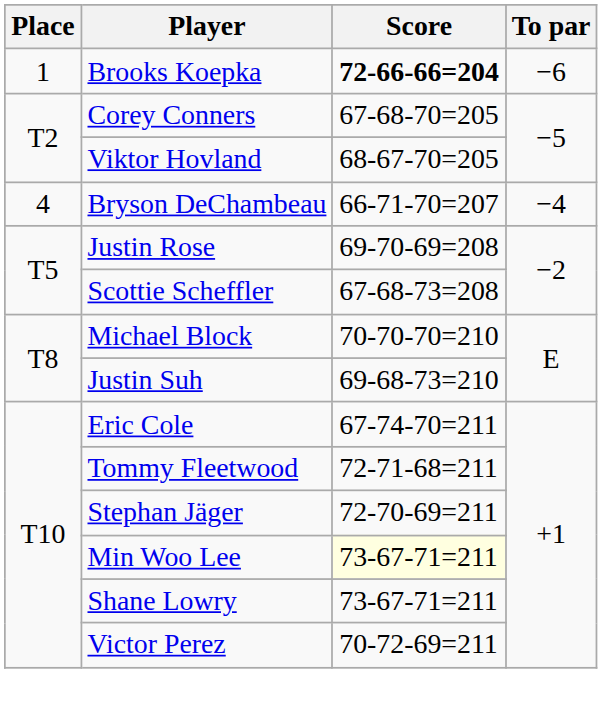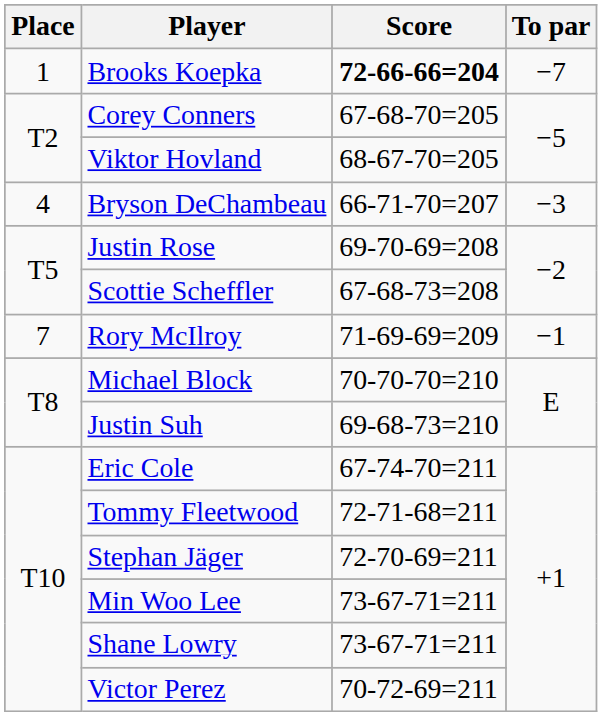 <table class="wikitable">
 <tr>
 <th>Place</th>
 <th>Player</th>
 <th>Score</th>
 <th>To par</th>
 </tr>
 <tr>
 <td align=center>1</td>
 <td> <a href='#'>Brooks Koepka</a></td>
 <td><strong>72-66-66=204</strong></td>
-<td align=center>−6</td>
+<td align=center>−7</td>
 </tr>
 <tr>
 <td rowspan=2 align=center>T2</td>
 <td> <a href='#'>Corey Conners</a></td>
 <td>67-68-70=205</td>
 <td rowspan=2 align=center>−5</td>
 </tr>
 <tr>
 <td> <a href='#'>Viktor Hovland</a></td>
 <td>68-67-70=205</td>
 </tr>
 <tr>
 <td align=center>4</td>
 <td> <a href='#'>Bryson DeChambeau</a></td>
 <td>66-71-70=207</td>
-<td align=center>−4</td>
+<td align=center>−3</td>
 </tr>
 <tr>
 <td rowspan=2 align=center>T5</td>
 <td> <a href='#'>Justin Rose</a></td>
 <td>69-70-69=208</td>
 <td rowspan=2 align=center>−2</td>
 </tr>
 <tr>
 <td> <a href='#'>Scottie Scheffler</a></td>
 <td>67-68-73=208</td>
+</tr>
+<tr>
+<td align=center>7</td>
+<td> <a href='#'>Rory McIlroy</a></td>
+<td>71-69-69=209</td>
+<td align=center>−1</td>
 </tr>
 <tr>
 <td rowspan=2 align=center>T8</td>
 <td> <a href='#'>Michael Block</a></td>
 <td>70-70-70=210</td>
 <td rowspan=2 align=center>E</td>
 </tr>
 <tr>
 <td> <a href='#'>Justin Suh</a></td>
 <td>69-68-73=210</td>
 </tr>
 <tr>
 <td rowspan=6 align=center>T10</td>
 <td> <a href='#'>Eric Cole</a></td>
 <td>67-74-70=211</td>
 <td rowspan=6 align=center>+1</td>
 </tr>
 <tr>
 <td> <a href='#'>Tommy Fleetwood</a></td>
 <td>72-71-68=211</td>
 </tr>
 <tr>
 <td> <a href='#'>Stephan Jäger</a></td>
 <td>72-70-69=211</td>
 </tr>
 <tr>
 <td> <a href='#'>Min Woo Lee</a></td>
-<td style="background: lightyellow;">73-67-71=211</td>
+<td>73-67-71=211</td>
 </tr>
 <tr>
 <td> <a href='#'>Shane Lowry</a></td>
 <td>73-67-71=211</td>
 </tr>
 <tr>
 <td> <a href='#'>Victor Perez</a></td>
 <td>70-72-69=211</td>
 </tr>
 </table>
